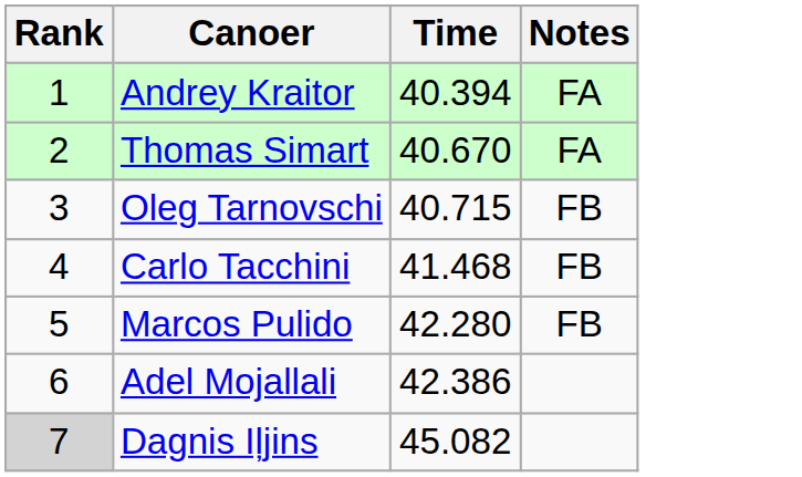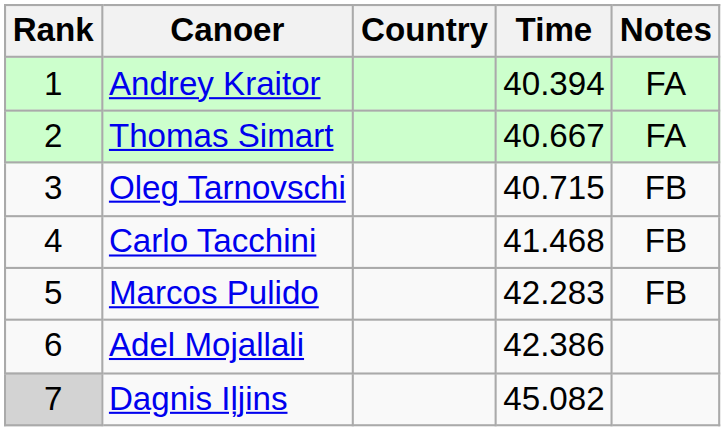 <table class="wikitable" style="text-align:center;">
 <tr>
 <th>Rank</th>
 <th>Canoer</th>
+<th>Country</th>
 <th>Time</th>
 <th>Notes</th>
 </tr>
 <tr bgcolor=ccffcc>
 <td>1</td>
 <td align="left"><a href='#'>Andrey Kraitor</a></td>
+<td align=left></td>
 <td>40.394</td>
 <td>FA</td>
 </tr>
 <tr bgcolor=ccffcc>
 <td>2</td>
 <td align="left"><a href='#'>Thomas Simart</a></td>
-<td>40.670</td>
+<td align=left></td>
+<td>40.667</td>
 <td>FA</td>
 </tr>
 <tr>
 <td>3</td>
 <td align="left"><a href='#'>Oleg Tarnovschi</a></td>
+<td align=left></td>
 <td>40.715</td>
 <td>FB</td>
 </tr>
 <tr>
 <td>4</td>
 <td align="left"><a href='#'>Carlo Tacchini</a></td>
+<td align=left></td>
 <td>41.468</td>
 <td>FB</td>
 </tr>
 <tr>
 <td>5</td>
 <td align="left"><a href='#'>Marcos Pulido</a></td>
-<td>42.280</td>
+<td align=left></td>
+<td>42.283</td>
 <td>FB</td>
 </tr>
 <tr>
 <td>6</td>
 <td align="left"><a href='#'>Adel Mojallali</a></td>
+<td align=left></td>
 <td>42.386</td>
 <td></td>
 </tr>
 <tr>
 <td style="background: lightgrey;">7</td>
 <td align="left"><a href='#'>Dagnis Iļjins</a></td>
+<td align=left></td>
 <td>45.082</td>
 <td></td>
 </tr>
 </table>
